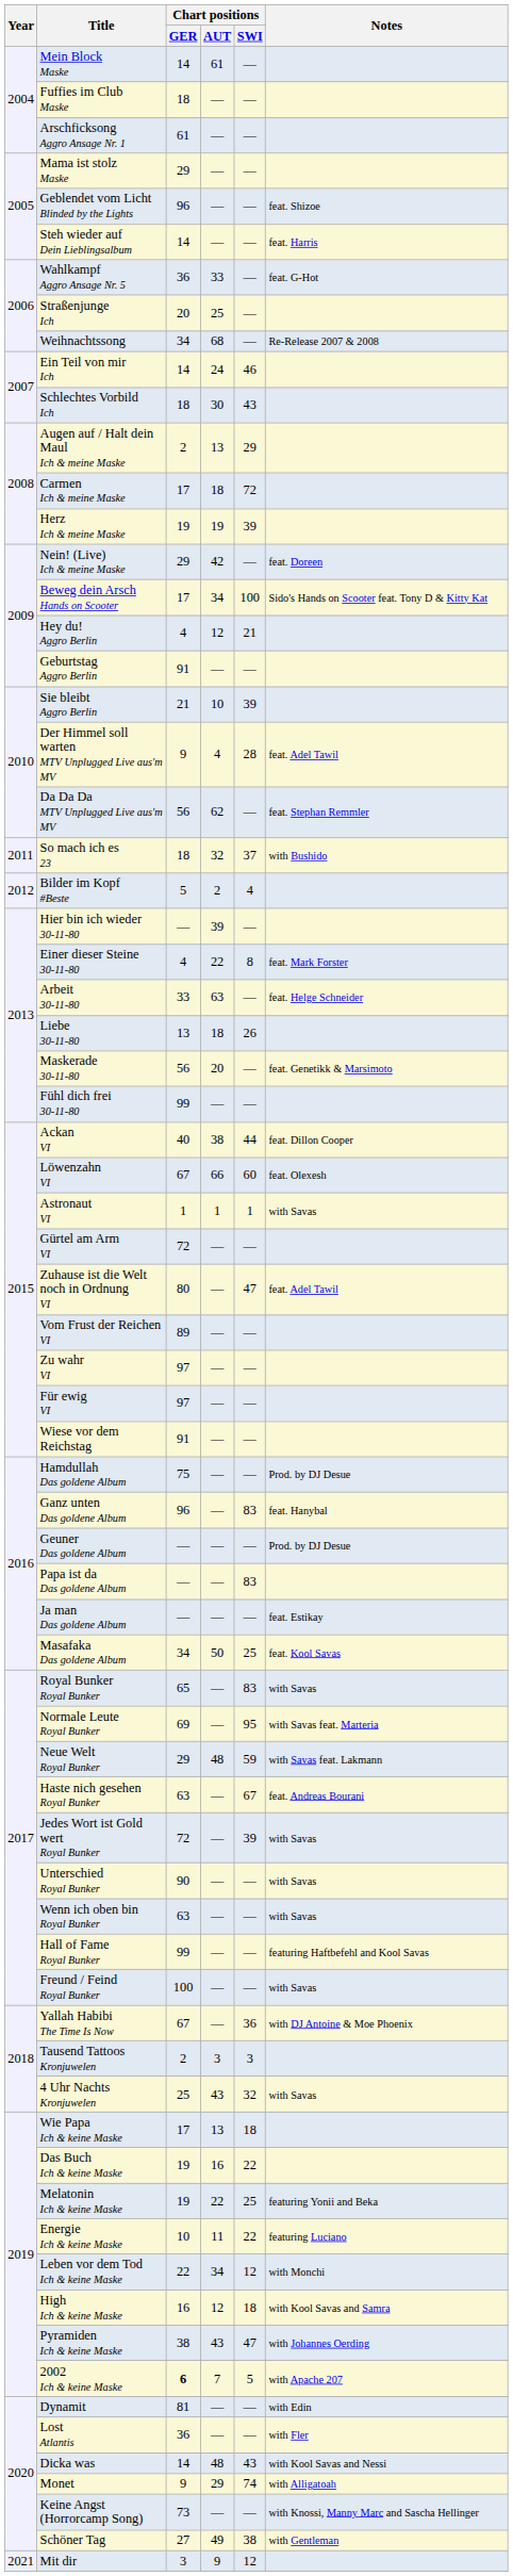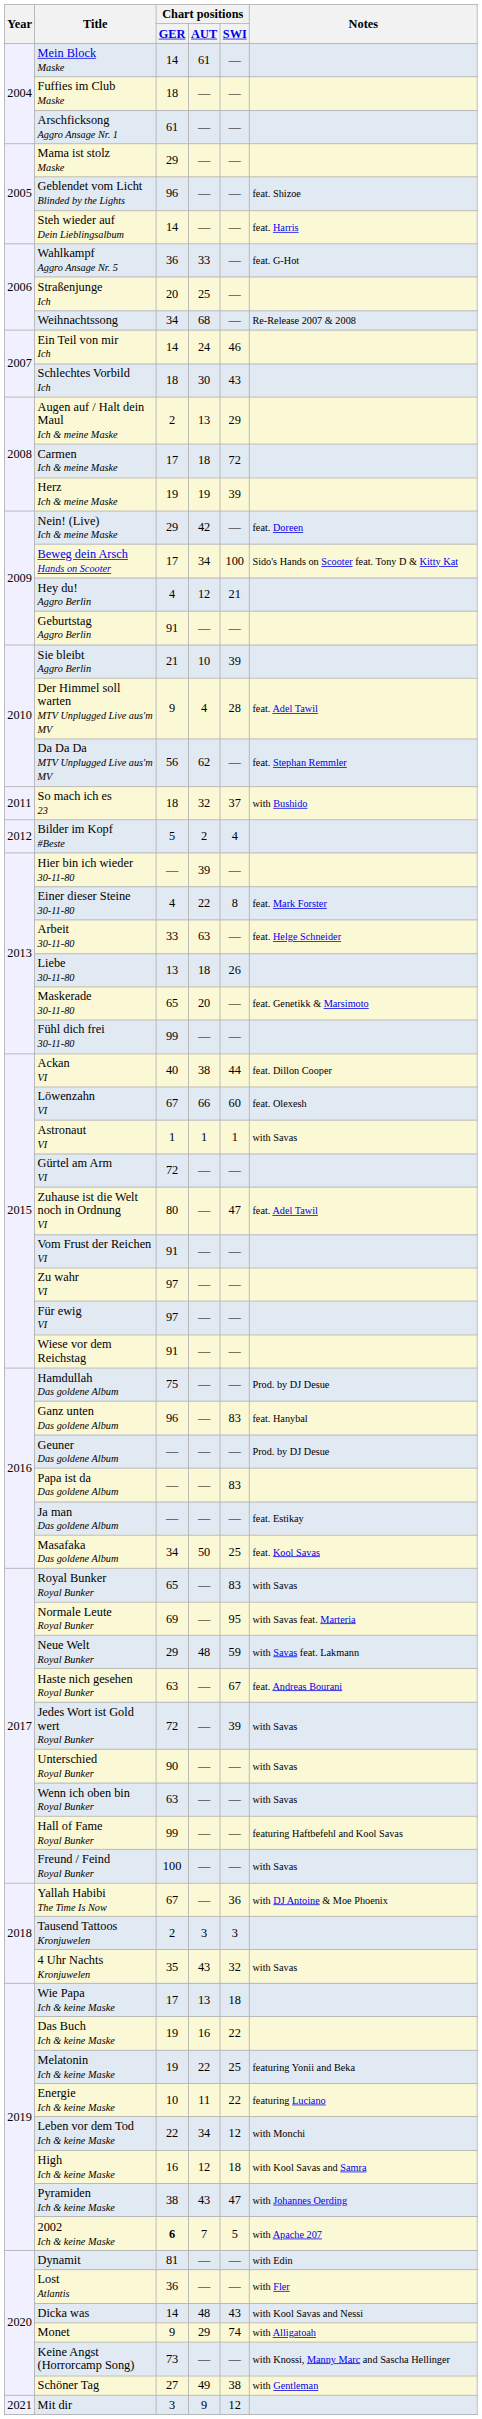 <table class="wikitable">
 <tr class="hintergrundfarbe5">
 <th style="width:28px;" rowspan="2">Year</th>
 <th style="width:150px;" rowspan="2">Title</th>
 <th colspan="3">Chart positions</th>
 <th style="width:18em;" rowspan="2">Notes</th>
 </tr>
 <tr class="hintergrundfarbe5">
 <th style="width:30px;"><a href='#'>GER</a><br></th>
 <th style="width:30px;"><a href='#'>AUT</a><br></th>
 <th style="width:30px;"><a href='#'>SWI</a><br></th>
 </tr>
 <tr style="background:#e1e9f3;">
 <td rowspan="3" style="background:#f0f0ff;">2004</td>
 <td><a href='#'>Mein Block</a><br><small><em>Maske</em></small></td>
 <td style="text-align:center;" ger>14</td>
 <td style="text-align:center;" at>61</td>
 <td style="text-align:center;" swi>—</td>
 <td></td>
 </tr>
 <tr style="background:#fbf8d6;">
 <td>Fuffies im Club<br><small><em>Maske</em></small></td>
 <td style="text-align:center;" ger>18</td>
 <td style="text-align:center;" at>—</td>
 <td style="text-align:center;" swi>—</td>
 <td></td>
 </tr>
 <tr style="background:#e1e9f3;">
 <td>Arschficksong<br><small><em>Aggro Ansage Nr. 1</em></small></td>
 <td style="text-align:center;" ger>61</td>
 <td style="text-align:center;" at>—</td>
 <td style="text-align:center;" swi>—</td>
 <td></td>
 </tr>
 <tr style="background:#fbf8d6;">
 <td rowspan="3" style="background:#f0f0ff;">2005</td>
 <td>Mama ist stolz<br><small><em>Maske</em></small></td>
 <td style="text-align:center;" ger>29</td>
 <td style="text-align:center;" at>—</td>
 <td style="text-align:center;" swi>—</td>
 <td></td>
 </tr>
 <tr style="background:#e1e9f3;">
 <td>Geblendet vom Licht<br><small><em>Blinded by the Lights</em></small></td>
 <td style="text-align:center;" ger>96</td>
 <td style="text-align:center;" at>—</td>
 <td style="text-align:center;" swi>—</td>
 <td><small>feat. Shizoe</small></td>
 </tr>
 <tr style="background:#fbf8d6;">
 <td>Steh wieder auf<br><small><em>Dein Lieblingsalbum</em></small></td>
 <td style="text-align:center;" ger>14</td>
 <td style="text-align:center;" at>—</td>
 <td style="text-align:center;" swi>—</td>
 <td><small>feat. <a href='#'>Harris</a></small></td>
 </tr>
 <tr style="background:#e1e9f3;">
 <td rowspan="3" style="background:#f0f0ff;">2006</td>
 <td>Wahlkampf<br><small><em>Aggro Ansage Nr. 5</em></small></td>
 <td style="text-align:center;" ger>36</td>
 <td style="text-align:center;" at>33</td>
 <td style="text-align:center;" swi>—</td>
 <td><small>feat. G-Hot</small></td>
 </tr>
 <tr style="background:#fbf8d6;">
 <td>Straßenjunge<br><small><em>Ich</em></small></td>
 <td style="text-align:center;" ger>20</td>
 <td style="text-align:center;" at>25</td>
 <td style="text-align:center;" swi>—</td>
 <td></td>
 </tr>
 <tr style="background:#e1e9f3;">
 <td>Weihnachtssong</td>
 <td style="text-align:center;" ger>34</td>
 <td style="text-align:center;" at>68</td>
 <td style="text-align:center;" swi>—</td>
 <td><small>Re-Release 2007 & 2008</small></td>
 </tr>
 <tr style="background:#fbf8d6;">
 <td rowspan="2" style="background:#f0f0ff;">2007</td>
 <td>Ein Teil von mir<br><small><em>Ich</em></small></td>
 <td style="text-align:center;" ger>14</td>
 <td style="text-align:center;" at>24</td>
 <td style="text-align:center;" swi>46</td>
 <td></td>
 </tr>
 <tr style="background:#e1e9f3;">
 <td>Schlechtes Vorbild<br><small><em>Ich</em></small></td>
 <td style="text-align:center;" ger>18</td>
 <td style="text-align:center;" at>30</td>
 <td style="text-align:center;" swi>43</td>
 <td></td>
 </tr>
 <tr style="background:#fbf8d6;">
 <td rowspan="3" style="background:#f0f0ff;">2008</td>
 <td>Augen auf / Halt dein Maul<br><small><em>Ich & meine Maske</em></small></td>
 <td style="text-align:center;" ger>2</td>
 <td style="text-align:center;" at>13</td>
 <td style="text-align:center;" swi>29</td>
 <td></td>
 </tr>
 <tr style="background:#e1e9f3;">
 <td>Carmen<br><small><em>Ich & meine Maske</em></small></td>
 <td style="text-align:center;" ger>17</td>
 <td style="text-align:center;" at>18</td>
 <td style="text-align:center;" swi>72</td>
 <td></td>
 </tr>
 <tr style="background:#fbf8d6;">
 <td>Herz<br><small><em>Ich & meine Maske</em></small></td>
 <td style="text-align:center;" ger>19</td>
 <td style="text-align:center;" at>19</td>
 <td style="text-align:center;" swi>39</td>
 <td></td>
 </tr>
 <tr style="background:#e1e9f3;">
 <td rowspan="4" style="background:#f0f0ff;">2009</td>
 <td>Nein! (Live)<br><small><em>Ich & meine Maske</em></small></td>
 <td style="text-align:center;" ger>29</td>
 <td style="text-align:center;" at>42</td>
 <td style="text-align:center;" swi>—</td>
 <td><small>feat. <a href='#'>Doreen</a></small></td>
 </tr>
 <tr style="background:#fbf8d6;">
 <td><a href='#'>Beweg dein Arsch</a><br><small><em><a href='#'>Hands on Scooter</a></em></small></td>
 <td style="text-align:center;" ger>17</td>
 <td style="text-align:center;" at>34</td>
 <td style="text-align:center;" swi>100</td>
 <td><small> Sido's Hands on <a href='#'>Scooter</a> feat. Tony D & <a href='#'>Kitty Kat</a></small></td>
 </tr>
 <tr style="background:#e1e9f3;">
 <td>Hey du!<br><small><em>Aggro Berlin</em></small></td>
 <td style="text-align:center;" ger>4</td>
 <td style="text-align:center;" at>12</td>
 <td style="text-align:center;" swi>21</td>
 <td></td>
 </tr>
 <tr style="background:#fbf8d6;">
 <td>Geburtstag<br><small><em>Aggro Berlin</em></small></td>
 <td style="text-align:center;" ger>91</td>
 <td style="text-align:center;" at>—</td>
 <td style="text-align:center;" swi>—</td>
 <td></td>
 </tr>
 <tr style="background:#e1e9f3;">
 <td rowspan="3" style="background:#f0f0ff;">2010</td>
 <td>Sie bleibt<br><small><em>Aggro Berlin</em></small></td>
 <td style="text-align:center;" ger>21</td>
 <td style="text-align:center;" at>10</td>
 <td style="text-align:center;" swi>39</td>
 <td></td>
 </tr>
 <tr style="background:#fbf8d6;">
 <td>Der Himmel soll warten<br><small><em>MTV Unplugged Live aus'm MV</em></small></td>
 <td style="text-align:center;" ger>9</td>
 <td style="text-align:center;" at>4</td>
 <td style="text-align:center;" swi>28</td>
 <td><small>feat. <a href='#'>Adel Tawil</a></small></td>
 </tr>
 <tr style="background:#e1e9f3;">
 <td>Da Da Da<br><small><em>MTV Unplugged Live aus'm MV</em></small></td>
 <td style="text-align:center;" ger>56</td>
 <td style="text-align:center;" at>62</td>
 <td style="text-align:center;" swi>—</td>
 <td><small>feat. <a href='#'>Stephan Remmler</a></small></td>
 </tr>
 <tr style="background:#fbf8d6;">
 <td style="background:#f0f0ff;">2011</td>
 <td>So mach ich es<br><small><em>23</em></small></td>
 <td style="text-align:center;" ger>18</td>
 <td style="text-align:center;" at>32</td>
 <td style="text-align:center;" swi>37</td>
 <td><small>with <a href='#'>Bushido</a></small></td>
 </tr>
 <tr style="background:#e1e9f3;">
 <td style="background:#f0f0ff;">2012</td>
 <td>Bilder im Kopf<br><small><em>#Beste</em></small></td>
 <td style="text-align:center;" ger>5</td>
 <td style="text-align:center;" at>2</td>
 <td style="text-align:center;" swi>4</td>
 <td></td>
 </tr>
 <tr style="background:#fbf8d6;">
 <td rowspan="6" style="background:#f0f0ff;">2013</td>
 <td>Hier bin ich wieder<br><small><em>30-11-80</em></small></td>
 <td style="text-align:center;" ger>—</td>
 <td style="text-align:center;" at>39</td>
 <td style="text-align:center;" swi>—</td>
 <td></td>
 </tr>
 <tr style="background:#e1e9f3;">
 <td>Einer dieser Steine<br><small><em>30-11-80</em></small></td>
 <td style="text-align:center;" ger>4</td>
 <td style="text-align:center;" at>22</td>
 <td style="text-align:center;" swi>8</td>
 <td><small>feat. <a href='#'>Mark Forster</a></small></td>
 </tr>
 <tr style="background:#fbf8d6;">
 <td>Arbeit<br><small><em>30-11-80</em></small></td>
 <td style="text-align:center;" ger>33</td>
 <td style="text-align:center;" at>63</td>
 <td style="text-align:center;" swi>—</td>
 <td><small>feat. <a href='#'>Helge Schneider</a></small></td>
 </tr>
 <tr style="background:#e1e9f3;">
 <td>Liebe<br><small><em>30-11-80</em></small></td>
 <td style="text-align:center;" ger>13</td>
 <td style="text-align:center;" at>18</td>
 <td style="text-align:center;" swi>26</td>
 <td></td>
 </tr>
 <tr style="background:#fbf8d6;">
 <td>Maskerade<br><small><em>30-11-80</em></small></td>
-<td style="text-align:center;" ger>56</td>
+<td style="text-align:center;" ger>65</td>
 <td style="text-align:center;" at>20</td>
 <td style="text-align:center;" swi>—</td>
 <td><small>feat. Genetikk & <a href='#'>Marsimoto</a></small></td>
 </tr>
 <tr style="background:#e1e9f3;">
 <td>Fühl dich frei<br><small><em>30-11-80</em></small></td>
 <td style="text-align:center;" ger>99</td>
 <td style="text-align:center;" at>—</td>
 <td style="text-align:center;" swi>—</td>
 <td></td>
 </tr>
 <tr style="background:#fbf8d6;">
 <td rowspan="9" style="background:#f0f0ff;">2015</td>
 <td>Ackan <br><small><em>VI</em></small></td>
 <td style="text-align:center;" ger>40</td>
 <td style="text-align:center;" at>38</td>
 <td style="text-align:center;" swi>44</td>
 <td><small>feat. Dillon Cooper</small></td>
 </tr>
 <tr style="background:#e1e9f3;">
 <td>Löwenzahn<br><small><em>VI</em></small></td>
 <td style="text-align:center;" ger>67</td>
 <td style="text-align:center;" at>66</td>
 <td style="text-align:center;" swi>60</td>
 <td><small>feat. Olexesh</small></td>
 </tr>
 <tr style="background:#fbf8d6;">
 <td>Astronaut<br><small><em>VI</em></small></td>
 <td style="text-align:center;" ger>1</td>
 <td style="text-align:center;" at>1</td>
 <td style="text-align:center;" swi>1</td>
 <td><small>with Savas</small></td>
 </tr>
 <tr style="background:#e1e9f3;">
 <td>Gürtel am Arm<br><small><em>VI</em></small></td>
 <td style="text-align:center;" ger>72</td>
 <td style="text-align:center;" at>—</td>
 <td style="text-align:center;" swi>—</td>
 <td></td>
 </tr>
 <tr style="background:#fbf8d6;">
 <td>Zuhause ist die Welt noch in Ordnung<br><small><em>VI</em></small></td>
 <td style="text-align:center;" ger>80</td>
 <td style="text-align:center;" at>—</td>
 <td style="text-align:center;" swi>47</td>
 <td><small>feat. <a href='#'>Adel Tawil</a></small></td>
 </tr>
 <tr style="background:#e1e9f3;">
 <td>Vom Frust der Reichen<br><small><em>VI</em></small></td>
-<td style="text-align:center;" ger>89</td>
+<td style="text-align:center;" ger>91</td>
 <td style="text-align:center;" at>—</td>
 <td style="text-align:center;" swi>—</td>
 <td></td>
 </tr>
 <tr style="background:#fbf8d6;">
 <td>Zu wahr<br><small><em>VI</em></small></td>
 <td style="text-align:center;" ger>97</td>
 <td style="text-align:center;" at>—</td>
 <td style="text-align:center;" swi>—</td>
 <td></td>
 </tr>
 <tr style="background:#e1e9f3;">
 <td>Für ewig<br><small><em>VI</em></small></td>
 <td style="text-align:center;" ger>97</td>
 <td style="text-align:center;" at>—</td>
 <td style="text-align:center;" swi>—</td>
 <td></td>
 </tr>
 <tr style="background:#fbf8d6;">
 <td>Wiese vor dem Reichstag</td>
 <td style="text-align:center;" ger>91</td>
 <td style="text-align:center;" at>—</td>
 <td style="text-align:center;" swi>—</td>
 <td></td>
 </tr>
 <tr style="background:#e1e9f3;">
 <td rowspan="6" style="background:#f0f0ff;">2016</td>
 <td>Hamdullah<br><small><em>Das goldene Album</em></small></td>
 <td style="text-align:center;" ger>75</td>
 <td style="text-align:center;" at>—</td>
 <td style="text-align:center;" swi>—</td>
 <td><small>Prod. by DJ Desue</small></td>
 </tr>
 <tr style="background:#fbf8d6;">
 <td>Ganz unten<br><small><em>Das goldene Album</em></small></td>
 <td style="text-align:center;" ger>96</td>
 <td style="text-align:center;" at>—</td>
 <td style="text-align:center;" swi>83</td>
 <td><small>feat. Hanybal</small></td>
 </tr>
 <tr style="background:#e1e9f3;">
 <td>Geuner<br><small><em>Das goldene Album</em></small></td>
 <td style="text-align:center;" ger>—</td>
 <td style="text-align:center;" at>—</td>
 <td style="text-align:center;" swi>—</td>
 <td><small>Prod. by DJ Desue</small></td>
 </tr>
 <tr style="background:#fbf8d6;">
 <td>Papa ist da<br><small><em>Das goldene Album</em></small></td>
 <td style="text-align:center;" ger>—</td>
 <td style="text-align:center;" at>—</td>
 <td style="text-align:center;" swi>83</td>
 <td></td>
 </tr>
 <tr style="background:#e1e9f3;">
 <td>Ja man<br><small><em>Das goldene Album</em></small></td>
 <td style="text-align:center;" ger>—</td>
 <td style="text-align:center;" at>—</td>
 <td style="text-align:center;" swi>—</td>
 <td><small>feat. Estikay</small></td>
 </tr>
 <tr style="background:#fbf8d6;">
 <td>Masafaka<br><small><em>Das goldene Album</em></small></td>
 <td style="text-align:center;" ger>34</td>
 <td style="text-align:center;" at>50</td>
 <td style="text-align:center;" swi>25</td>
 <td><small>feat. <a href='#'>Kool Savas</a></small></td>
 </tr>
 <tr style="background:#e1e9f3;">
 <td rowspan="9" style="background:#f0f0ff;">2017</td>
 <td>Royal Bunker<br><small><em>Royal Bunker</em></small></td>
 <td style="text-align:center;" ger>65</td>
 <td style="text-align:center;" at>—</td>
 <td style="text-align:center;" swi>83</td>
 <td><small>with Savas</small></td>
 </tr>
 <tr style="background:#fbf8d6;">
 <td>Normale Leute<br><small><em>Royal Bunker</em></small></td>
 <td style="text-align:center;" ger>69</td>
 <td style="text-align:center;" at>—</td>
 <td style="text-align:center;" swi>95</td>
 <td><small>with Savas feat. <a href='#'>Marteria</a></small></td>
 </tr>
 <tr style="background:#e1e9f3;">
 <td>Neue Welt<br><small><em>Royal Bunker</em></small></td>
 <td style="text-align:center;" ger>29</td>
 <td style="text-align:center;" at>48</td>
 <td style="text-align:center;" swi>59</td>
 <td><small>with <a href='#'>Savas</a> feat. Lakmann</small></td>
 </tr>
 <tr style="background:#fbf8d6;">
 <td>Haste nich gesehen<br><small><em>Royal Bunker</em></small></td>
 <td style="text-align:center;" ger>63</td>
 <td style="text-align:center;" at>—</td>
 <td style="text-align:center;" swi>67</td>
 <td><small>feat. <a href='#'>Andreas Bourani</a></small></td>
 </tr>
 <tr style="background:#e1e9f3;">
 <td>Jedes Wort ist Gold wert<br><small><em>Royal Bunker</em></small></td>
 <td style="text-align:center;" ger>72</td>
 <td style="text-align:center;" at>—</td>
 <td style="text-align:center;" swi>39</td>
 <td><small>with Savas</small></td>
 </tr>
 <tr style="background:#fbf8d6;">
 <td>Unterschied<br><small><em>Royal Bunker</em></small></td>
 <td style="text-align:center;" ger>90</td>
 <td style="text-align:center;" at>—</td>
 <td style="text-align:center;" swi>—</td>
 <td><small>with Savas</small></td>
 </tr>
 <tr style="background:#e1e9f3;">
 <td>Wenn ich oben bin<br><small><em>Royal Bunker</em></small></td>
 <td style="text-align:center;" ger>63</td>
 <td style="text-align:center;" at>—</td>
 <td style="text-align:center;" swi>—</td>
 <td><small>with Savas</small></td>
 </tr>
 <tr style="background:#fbf8d6;">
 <td>Hall of Fame<br><small><em>Royal Bunker</em></small></td>
 <td style="text-align:center;" ger>99</td>
 <td style="text-align:center;" at>—</td>
 <td style="text-align:center;" swi>—</td>
 <td><small>featuring Haftbefehl and Kool Savas</small></td>
 </tr>
 <tr style="background:#e1e9f3;">
 <td>Freund / Feind<br><small><em>Royal Bunker</em></small></td>
 <td style="text-align:center;" ger>100</td>
 <td style="text-align:center;" at>—</td>
 <td style="text-align:center;" swi>—</td>
 <td><small>with Savas</small></td>
 </tr>
 <tr style="background:#fbf8d6;">
 <td rowspan="3" style="background:#f0f0ff;">2018</td>
 <td>Yallah Habibi<br><small><em>The Time Is Now</em></small></td>
 <td style="text-align:center;" ger>67</td>
 <td style="text-align:center;" at>—</td>
 <td style="text-align:center;" swi>36</td>
 <td><small>with <a href='#'>DJ Antoine</a> & Moe Phoenix</small></td>
 </tr>
 <tr style="background:#e1e9f3;">
 <td>Tausend Tattoos<br><small><em>Kronjuwelen</em></small></td>
 <td style="text-align:center;" ger>2</td>
 <td style="text-align:center;" at>3</td>
 <td style="text-align:center;" swi>3</td>
 <td></td>
 </tr>
 <tr style="background:#fbf8d6;">
 <td>4 Uhr Nachts<br><small><em>Kronjuwelen</em></small></td>
-<td style="text-align:center;" ger>25</td>
+<td style="text-align:center;" ger>35</td>
 <td style="text-align:center;" at>43</td>
 <td style="text-align:center;" swi>32</td>
 <td><small>with Savas</small></td>
 </tr>
 <tr style="background:#e1e9f3;">
 <td rowspan="8" style="background:#f0f0ff;">2019</td>
 <td>Wie Papa<br><small><em>Ich & keine Maske</em></small></td>
 <td style="text-align:center;" ger>17</td>
 <td style="text-align:center;" at>13</td>
 <td style="text-align:center;" swi>18</td>
 <td></td>
 </tr>
 <tr style="background:#fbf8d6;">
 <td>Das Buch<br><small><em>Ich & keine Maske</em></small></td>
 <td style="text-align:center;" ger>19</td>
 <td style="text-align:center;" at>16</td>
 <td style="text-align:center;" swi>22</td>
 <td></td>
 </tr>
 <tr style="background:#e1e9f3;">
 <td>Melatonin<br><small><em>Ich & keine Maske</em></small></td>
 <td style="text-align:center;" ger>19</td>
 <td style="text-align:center;" at>22<br></td>
 <td style="text-align:center;" swi>25</td>
 <td><small>featuring Yonii and Beka</small></td>
 </tr>
 <tr style="background:#fbf8d6;">
 <td>Energie<br><small><em>Ich & keine Maske</em></small></td>
 <td style="text-align:center;" ger>10</td>
 <td style="text-align:center;" at>11<br></td>
 <td style="text-align:center;" swi>22</td>
 <td><small>featuring <a href='#'>Luciano</a></small></td>
 </tr>
 <tr style="background:#e1e9f3;">
 <td>Leben vor dem Tod<br><small><em>Ich & keine Maske</em></small></td>
 <td style="text-align:center;" ger>22</td>
 <td style="text-align:center;" at>34</td>
 <td style="text-align:center;" swi>12</td>
 <td><small>with Monchi</small></td>
 </tr>
 <tr style="background:#fbf8d6;">
 <td>High<br><small><em>Ich & keine Maske</em></small></td>
 <td style="text-align:center;" ger>16</td>
 <td style="text-align:center;" at>12</td>
 <td style="text-align:center;" swi>18</td>
 <td><small>with Kool Savas and <a href='#'>Samra</a></small></td>
 </tr>
 <tr style="background:#e1e9f3;">
 <td>Pyramiden<br><small><em>Ich & keine Maske</em></small></td>
 <td style="text-align:center;" ger>38</td>
 <td style="text-align:center;" at>43</td>
 <td style="text-align:center;" swi>47</td>
 <td><small>with <a href='#'>Johannes Oerding</a></small></td>
 </tr>
 <tr style="background:#fbf8d6;">
 <td>2002<br><small><em>Ich & keine Maske</em></small></td>
 <td style="text-align:center;" ger><strong>6</strong></td>
 <td style="text-align:center;" at>7</td>
 <td style="text-align:center;" swi>5</td>
 <td><small>with <a href='#'>Apache 207</a></small></td>
 </tr>
 <tr style="background:#e1e9f3;">
 <td rowspan="6" style="background:#f0f0ff;">2020</td>
 <td>Dynamit</td>
 <td style="text-align:center;" ger>81</td>
 <td style="text-align:center;" at>—</td>
 <td style="text-align:center;" swi>—</td>
 <td><small>with Edin</small></td>
 </tr>
 <tr style="background:#fbf8d6;">
 <td>Lost<br><small><em>Atlantis</em></small></td>
 <td style="text-align:center;" ger>36</td>
 <td style="text-align:center;" at>—</td>
 <td style="text-align:center;" swi>—</td>
 <td><small>with <a href='#'>Fler</a></small></td>
 </tr>
 <tr style="background:#e1e9f3;">
 <td>Dicka was</td>
 <td style="text-align:center;" ger>14</td>
 <td style="text-align:center;" at>48</td>
 <td style="text-align:center;" swi>43</td>
 <td><small>with Kool Savas and Nessi</small></td>
 </tr>
 <tr style="background:#fbf8d6;">
 <td>Monet</td>
 <td style="text-align:center;" ger>9</td>
 <td style="text-align:center;" at>29</td>
 <td style="text-align:center;" swi>74</td>
 <td><small>with <a href='#'>Alligatoah</a></small></td>
 </tr>
 <tr style="background:#e1e9f3;">
 <td>Keine Angst (Horrorcamp Song)</td>
 <td style="text-align:center;" ger>73</td>
 <td style="text-align:center;" at>—</td>
 <td style="text-align:center;" swi>—</td>
 <td><small>with Knossi, <a href='#'>Manny Marc</a> and Sascha Hellinger</small></td>
 </tr>
 <tr style="background:#fbf8d6;">
 <td>Schöner Tag</td>
 <td style="text-align:center;" ger>27</td>
 <td style="text-align:center;" at>49</td>
 <td style="text-align:center;" swi>38</td>
 <td><small>with <a href='#'>Gentleman</a></small></td>
 </tr>
 <tr style="background:#e1e9f3;">
 <td style="background:#f0f0ff;">2021</td>
 <td>Mit dir</td>
 <td style="text-align:center;" ger>3</td>
 <td style="text-align:center;" at>9</td>
 <td style="text-align:center;" swi>12</td>
 <td></td>
 </tr>
 </table>
